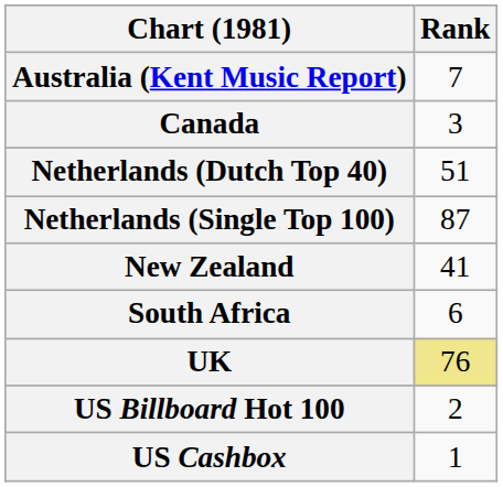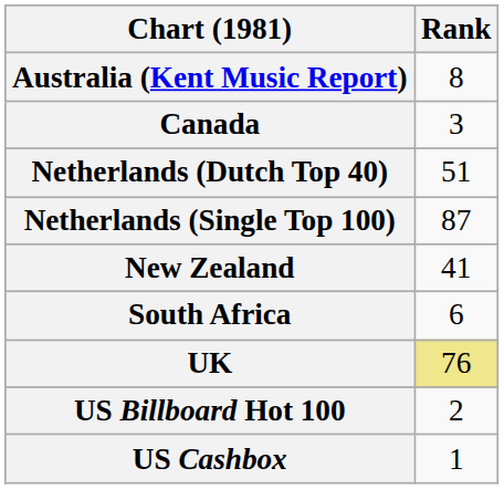 <table class="wikitable sortable plainrowheaders">
 <tr>
 <th scope="col">Chart (1981)</th>
 <th scope="col">Rank</th>
 </tr>
 <tr>
 <th scope="row">Australia (<a href='#'>Kent Music Report</a>)</th>
-<td style="text-align:center;">7</td>
+<td style="text-align:center;">8</td>
 </tr>
 <tr>
 <th scope="row">Canada</th>
 <td style="text-align:center;">3</td>
 </tr>
 <tr>
 <th scope="row">Netherlands (Dutch Top 40)</th>
 <td align="center">51</td>
 </tr>
 <tr>
 <th scope="row">Netherlands (Single Top 100)</th>
 <td align="center">87</td>
 </tr>
 <tr>
 <th scope="row">New Zealand</th>
 <td style="text-align:center;">41</td>
 </tr>
 <tr>
 <th scope="row">South Africa</th>
 <td align="center">6</td>
 </tr>
 <tr>
 <th scope="row">UK</th>
 <td style="background: khaki; text-align:center;">76</td>
 </tr>
 <tr>
 <th scope="row">US <em>Billboard</em> Hot 100</th>
 <td style="text-align:center;">2</td>
 </tr>
 <tr>
 <th scope="row">US <em>Cashbox</em></th>
 <td style="text-align:center;">1</td>
 </tr>
 </table>
